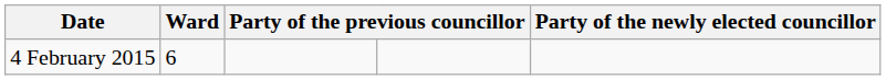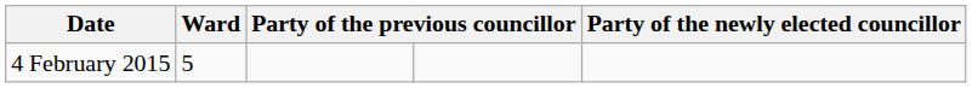 <table class="wikitable">
 <tr>
 <th>Date</th>
 <th>Ward</th>
 <th colspan=2>Party of the previous councillor</th>
 <th colspan=2>Party of the newly elected councillor</th>
 </tr>
 <tr>
 <td>4 February 2015</td>
-<td>6</td>
+<td>5</td>
 <td></td>
 <td></td>
 </tr>
 </table>
